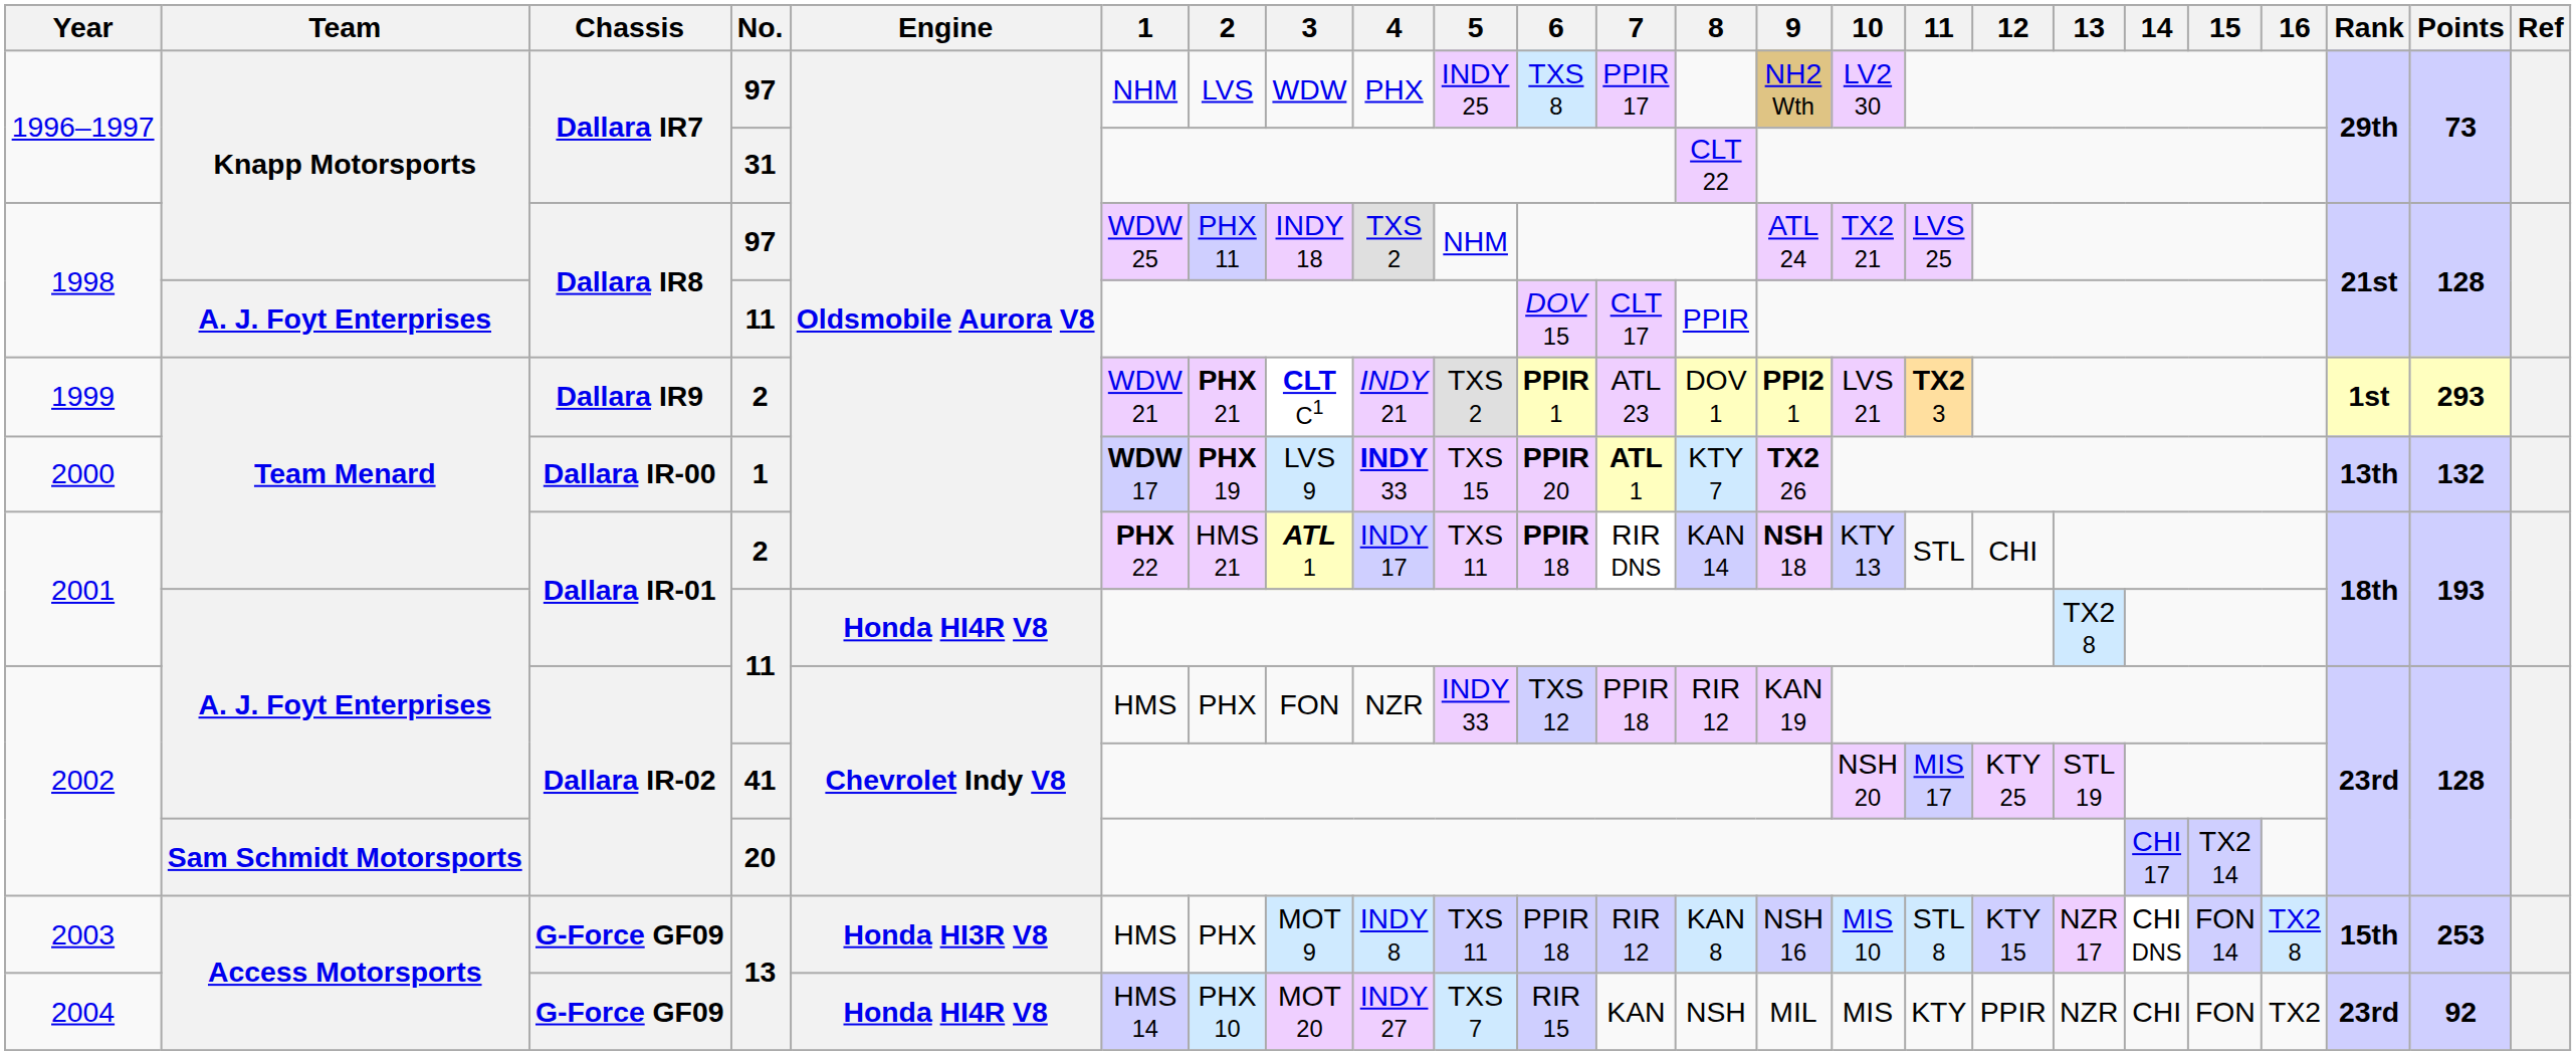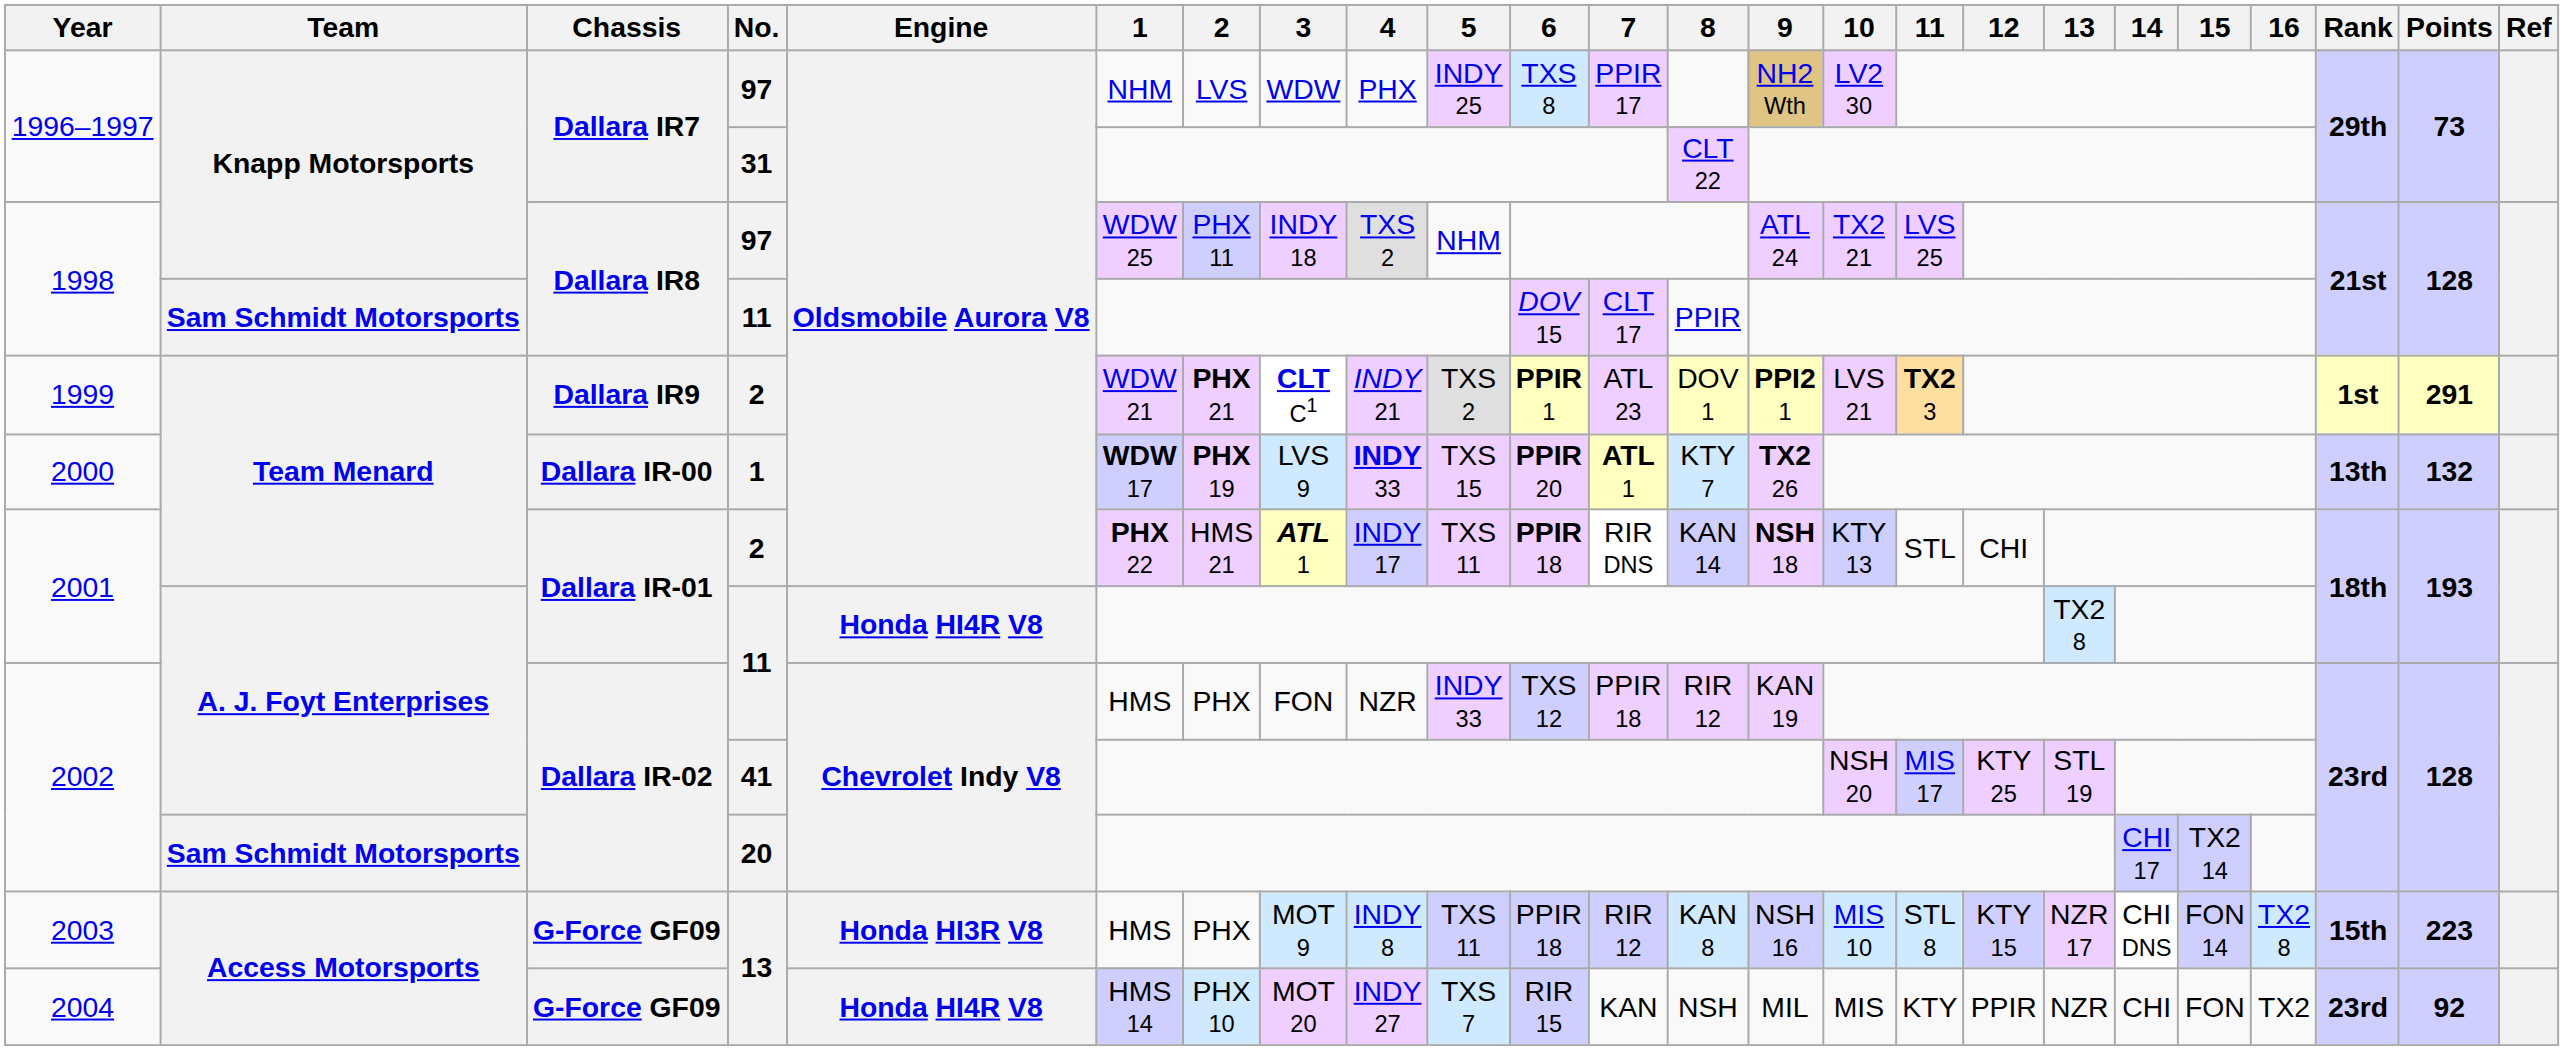 <table class="wikitable" style="text-align:center; font-size:90%">
 <tr>
 <th>Year</th>
 <th>Team</th>
 <th>Chassis</th>
 <th>No.</th>
 <th>Engine</th>
 <th>1</th>
 <th>2</th>
 <th>3</th>
 <th>4</th>
 <th>5</th>
 <th>6</th>
 <th>7</th>
 <th>8</th>
 <th>9</th>
 <th>10</th>
 <th>11</th>
 <th>12</th>
 <th>13</th>
 <th>14</th>
 <th>15</th>
 <th>16</th>
 <th>Rank</th>
 <th>Points</th>
 <th>Ref</th>
 </tr>
 <tr>
 <td rowspan=2><a href='#'>1996–1997</a></td>
 <th rowspan=3>Knapp Motorsports</th>
 <th rowspan=2><a href='#'>Dallara</a> IR7</th>
 <th>97</th>
 <th rowspan=7><a href='#'>Oldsmobile</a> <a href='#'>Aurora</a> <a href='#'>V8</a></th>
 <td><a href='#'>NHM</a></td>
 <td><a href='#'>LVS</a></td>
 <td><a href='#'>WDW</a></td>
 <td><a href='#'>PHX</a></td>
 <td style="background:#EFCFFF;"><a href='#'>INDY</a><br><small>25</small></td>
 <td style="background:#CFEAFF;"><a href='#'>TXS</a><br><small>8</small></td>
 <td style="background:#EFCFFF;"><a href='#'>PPIR</a><br><small>17</small></td>
 <td></td>
 <td style="background:#DFC484;"><a href='#'>NH2</a><br><small>Wth</small></td>
 <td style="background:#EFCFFF;"><a href='#'>LV2</a><br><small>30</small></td>
 <td colspan=6></td>
 <td rowspan=2 style="background:#CFCFFF;"><strong>29th</strong></td>
 <td rowspan=2 style="background:#CFCFFF;"><strong>73</strong></td>
 <th rowspan=2></th>
 </tr>
 <tr>
 <th>31</th>
 <td colspan=7></td>
 <td style="background:#EFCFFF;"><a href='#'>CLT</a><br><small>22</small></td>
 <td colspan=8></td>
 </tr>
 <tr>
 <td rowspan=2><a href='#'>1998</a></td>
 <th rowspan=2><a href='#'>Dallara</a> IR8</th>
 <th>97</th>
 <td style="background:#EFCFFF;"><a href='#'>WDW</a><br><small>25</small></td>
 <td style="background:#CFCFFF;"><a href='#'>PHX</a><br><small>11</small></td>
 <td style="background:#EFCFFF;"><a href='#'>INDY</a><br><small>18</small></td>
 <td style="background:#DFDFDF;"><a href='#'>TXS</a><br><small>2</small></td>
 <td><a href='#'>NHM</a></td>
 <td colspan=3></td>
 <td style="background:#EFCFFF;"><a href='#'>ATL</a><br><small>24</small></td>
 <td style="background:#EFCFFF;"><a href='#'>TX2</a><br><small>21</small></td>
 <td style="background:#EFCFFF;"><a href='#'>LVS</a><br><small>25</small></td>
 <td colspan=5></td>
 <td rowspan=2 style="background:#CFCFFF;"><strong>21st</strong></td>
 <td rowspan=2 style="background:#CFCFFF;"><strong>128</strong></td>
 <th rowspan=2></th>
 </tr>
 <tr>
-<th><a href='#'>A. J. Foyt Enterprises</a></th>
+<th><a href='#'>Sam Schmidt Motorsports</a></th>
 <th>11</th>
 <td colspan=5></td>
 <td style="background:#EFCFFF;"><em><a href='#'>DOV</a></em><br><small>15</small></td>
 <td style="background:#EFCFFF;"><a href='#'>CLT</a><br><small>17</small></td>
 <td><a href='#'>PPIR</a></td>
 <td colspan=8></td>
 </tr>
 <tr>
 <td><a href='#'>1999</a></td>
 <th rowspan=3><a href='#'>Team Menard</a></th>
 <th><a href='#'>Dallara</a> IR9</th>
 <th>2</th>
 <td style="background:#EFCFFF;"><a href='#'>WDW</a><br><small>21</small></td>
 <td style="background:#EFCFFF;"><strong>PHX</strong><br><small>21</small></td>
 <td style="background:#FFFFFF;"><strong><a href='#'>CLT</a></strong><br><small>C<sup>1</sup></small></td>
 <td style="background:#EFCFFF;"><em><a href='#'>INDY</a></em><br><small>21</small></td>
 <td style="background:#DFDFDF;">TXS<br><small>2</small></td>
 <td style="background:#FFFFBF;"><strong>PPIR</strong><br><small>1</small></td>
 <td style="background:#EFCFFF;">ATL<br><small>23</small></td>
 <td style="background:#FFFFBF;">DOV<br><small>1</small></td>
 <td style="background:#FFFFBF;"><strong>PPI2</strong><br><small>1</small></td>
 <td style="background:#EFCFFF;">LVS<br><small>21</small></td>
 <td style="background:#FFDF9F;"><strong>TX2</strong><br><small>3</small></td>
 <td colspan=5></td>
 <td style="background:#FFFFBF;"><strong>1st</strong></td>
-<td style="background:#FFFFBF;"><strong>293</strong></td>
+<td style="background:#FFFFBF;"><strong>291</strong></td>
 <th></th>
 </tr>
 <tr>
 <td><a href='#'>2000</a></td>
 <th><a href='#'>Dallara</a> IR-00</th>
 <th>1</th>
 <td style="background:#CFCFFF;"><strong>WDW</strong><br><small>17</small></td>
 <td style="background:#EFCFFF;"><strong>PHX</strong><br><small>19</small></td>
 <td style="background:#CFEAFF;">LVS<br><small>9</small></td>
 <td style="background:#EFCFFF;"><strong><a href='#'>INDY</a></strong><br><small>33</small></td>
 <td style="background:#EFCFFF;">TXS<br><small>15</small></td>
 <td style="background:#EFCFFF;"><strong>PPIR</strong><br><small>20</small></td>
 <td style="background:#FFFFBF;"><strong>ATL</strong><br><small>1</small></td>
 <td style="background:#CFEAFF;">KTY<br><small>7</small></td>
 <td style="background:#EFCFFF;"><strong>TX2</strong><br><small>26</small></td>
 <td colspan=7></td>
 <td style="background:#CFCFFF;"><strong>13th</strong></td>
 <td style="background:#CFCFFF;"><strong>132</strong></td>
 <th></th>
 </tr>
 <tr>
 <td rowspan=2><a href='#'>2001</a></td>
 <th rowspan=2><a href='#'>Dallara</a> IR-01</th>
 <th>2</th>
 <td style="background:#EFCFFF;"><strong>PHX</strong><br><small>22</small></td>
 <td style="background:#EFCFFF;">HMS<br><small>21</small></td>
 <td style="background:#FFFFBF;"><strong><em>ATL</em></strong><br><small>1</small></td>
 <td style="background:#CFCFFF;"><a href='#'>INDY</a><br><small>17</small></td>
 <td style="background:#EFCFFF;">TXS<br><small>11</small></td>
 <td style="background:#EFCFFF;"><strong>PPIR</strong><br><small>18</small></td>
 <td style="background:#FFFFFF;">RIR<br><small>DNS</small></td>
 <td style="background:#CFCFFF;">KAN<br><small>14</small></td>
 <td style="background:#EFCFFF;"><strong>NSH</strong><br><small>18</small></td>
 <td style="background:#CFCFFF;">KTY<br><small>13</small></td>
 <td>STL</td>
 <td>CHI</td>
 <td colspan=4></td>
 <td rowspan=2 style="background:#CFCFFF;"><strong>18th</strong></td>
 <td rowspan=2 style="background:#CFCFFF;"><strong>193</strong></td>
 <th rowspan=2></th>
 </tr>
 <tr>
 <th rowspan=3><a href='#'>A. J. Foyt Enterprises</a></th>
 <th rowspan=2>11</th>
 <th><a href='#'>Honda</a> <a href='#'>HI4R</a> <a href='#'>V8</a></th>
 <td colspan=12></td>
 <td style="background:#CFEAFF;">TX2<br><small>8</small></td>
 <td colspan=4></td>
 </tr>
 <tr>
 <td rowspan=3><a href='#'>2002</a></td>
 <th rowspan=3><a href='#'>Dallara</a> IR-02</th>
 <th rowspan=3><a href='#'>Chevrolet</a> Indy <a href='#'>V8</a></th>
 <td>HMS</td>
 <td>PHX</td>
 <td>FON</td>
 <td>NZR</td>
 <td style="background:#EFCFFF;"><a href='#'>INDY</a><br><small>33</small></td>
 <td style="background:#CFCFFF;">TXS<br><small>12</small></td>
 <td style="background:#EFCFFF;">PPIR<br><small>18</small></td>
 <td style="background:#EFCFFF;">RIR<br><small>12</small></td>
 <td style="background:#EFCFFF;">KAN<br><small>19</small></td>
 <td colspan=7></td>
 <td rowspan=3 style="background:#CFCFFF;"><strong>23rd</strong></td>
 <td rowspan=3 style="background:#CFCFFF;"><strong>128</strong></td>
 <th rowspan=3></th>
 </tr>
 <tr>
 <th>41</th>
 <td colspan=9></td>
 <td style="background:#EFCFFF;">NSH<br><small>20</small></td>
 <td style="background:#CFCFFF;"><a href='#'>MIS</a><br><small>17</small></td>
 <td style="background:#EFCFFF;">KTY<br><small>25</small></td>
 <td style="background:#EFCFFF;">STL<br><small>19</small></td>
 </tr>
 <tr>
 <th><a href='#'>Sam Schmidt Motorsports</a></th>
 <th>20</th>
 <td colspan=13></td>
 <td style="background:#CFCFFF;"><a href='#'>CHI</a><br><small>17</small></td>
 <td style="background:#CFCFFF;">TX2<br><small>14</small></td>
 <td></td>
 </tr>
 <tr>
 <td><a href='#'>2003</a></td>
 <th rowspan=2><a href='#'>Access Motorsports</a></th>
 <th><a href='#'>G-Force</a> GF09</th>
 <th rowspan=2>13</th>
 <th><a href='#'>Honda</a> <a href='#'>HI3R</a> <a href='#'>V8</a></th>
 <td>HMS</td>
 <td>PHX</td>
 <td style="background:#CFEAFF;">MOT<br><small>9</small></td>
 <td style="background:#CFEAFF;"><a href='#'>INDY</a><br><small>8</small></td>
 <td style="background:#CFCFFF;">TXS<br><small>11</small></td>
 <td style="background:#CFCFFF;">PPIR<br><small>18</small></td>
 <td style="background:#CFCFFF;">RIR<br><small>12</small></td>
 <td style="background:#CFEAFF;">KAN<br><small>8</small></td>
 <td style="background:#CFCFFF;">NSH<br><small>16</small></td>
 <td style="background:#CFEAFF;"><a href='#'>MIS</a><br><small>10</small></td>
 <td style="background:#CFEAFF;">STL<br><small>8</small></td>
 <td style="background:#CFCFFF;">KTY<br><small>15</small></td>
 <td style="background:#EFCFFF;">NZR<br><small>17</small></td>
 <td style="background:#FFFFFF;">CHI<br><small>DNS</small></td>
 <td style="background:#CFCFFF;">FON<br><small>14</small></td>
 <td style="background:#CFEAFF;"><a href='#'>TX2</a><br><small>8</small></td>
 <td style="background:#CFCFFF;"><strong>15th</strong></td>
-<td style="background:#CFCFFF;"><strong>253</strong></td>
+<td style="background:#CFCFFF;"><strong>223</strong></td>
 <th></th>
 </tr>
 <tr>
 <td><a href='#'>2004</a></td>
 <th><a href='#'>G-Force</a> GF09</th>
 <th><a href='#'>Honda</a> <a href='#'>HI4R</a> <a href='#'>V8</a></th>
 <td style="background:#CFCFFF;">HMS<br><small>14</small></td>
 <td style="background:#CFEAFF;">PHX<br><small>10</small></td>
 <td style="background:#EFCFFF;">MOT<br><small>20</small></td>
 <td style="background:#EFCFFF;"><a href='#'>INDY</a><br><small>27</small></td>
 <td style="background:#CFEAFF;">TXS<br><small>7</small></td>
 <td style="background:#CFCFFF;">RIR<br><small>15</small></td>
 <td>KAN</td>
 <td>NSH</td>
 <td>MIL</td>
 <td>MIS</td>
 <td>KTY</td>
 <td>PPIR</td>
 <td>NZR</td>
 <td>CHI</td>
 <td>FON</td>
 <td>TX2</td>
 <td style="background:#CFCFFF;"><strong>23rd</strong></td>
 <td style="background:#CFCFFF;"><strong>92</strong></td>
 <th></th>
 </tr>
 </table>
